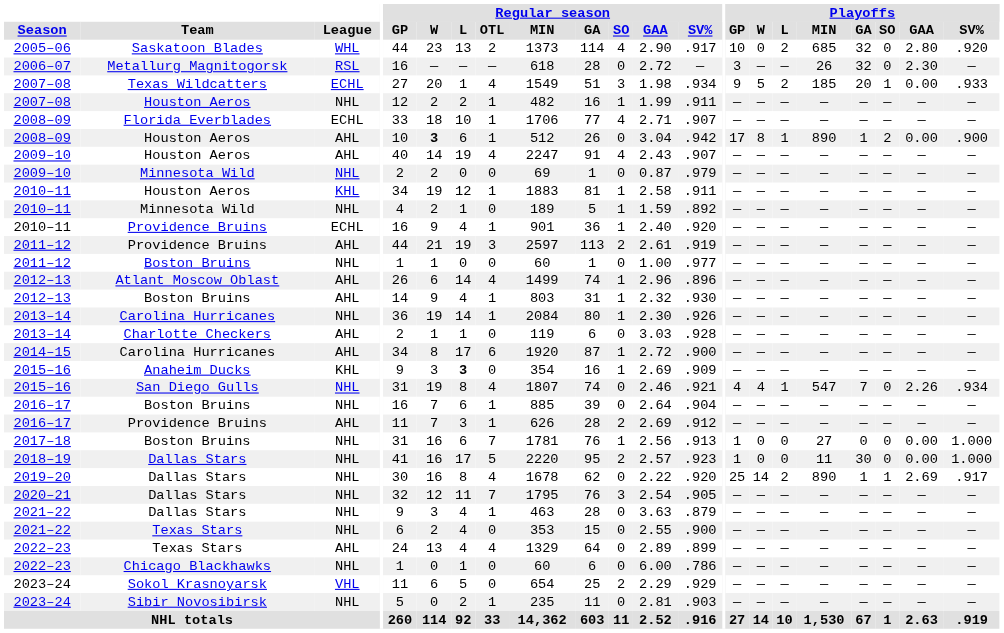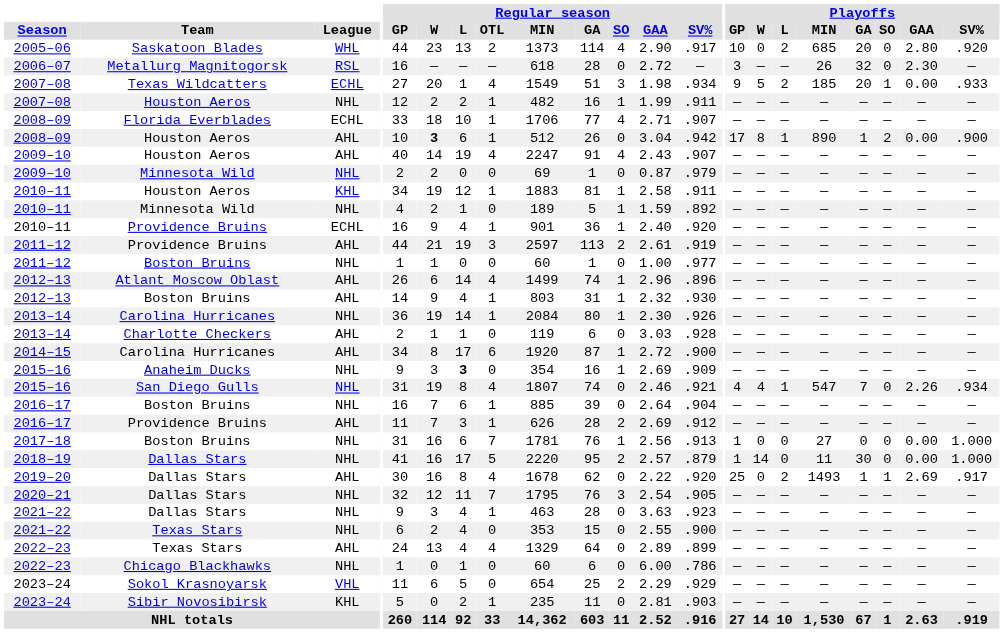 <table border="0" cellpadding="1" cellspacing="0" style="width:75%; text-align:center;">
 <tr bgcolor="#e0e0e0">
 <th colspan="3" bgcolor="#ffffff"></th>
 <th rowspan="99" bgcolor="#ffffff"></th>
 <th colspan="9" bgcolor="#e0e0e0"><a href='#'>Regular season</a></th>
 <th rowspan="99" bgcolor="#ffffff"></th>
 <th colspan="8" bgcolor="#e0e0e0"><a href='#'>Playoffs</a></th>
 </tr>
 <tr bgcolor="#e0e0e0">
 <th><a href='#'>Season</a></th>
 <th>Team</th>
 <th>League</th>
 <th>GP</th>
 <th>W</th>
 <th>L</th>
 <th>OTL</th>
 <th>MIN</th>
 <th>GA</th>
 <th><a href='#'>SO</a></th>
 <th><a href='#'>GAA</a></th>
 <th><a href='#'>SV%</a></th>
 <th>GP</th>
 <th>W</th>
 <th>L</th>
 <th>MIN</th>
 <th>GA</th>
 <th>SO</th>
 <th>GAA</th>
 <th>SV%</th>
 </tr>
 <tr>
 <td><a href='#'>2005–06</a></td>
 <td><a href='#'>Saskatoon Blades</a></td>
 <td><a href='#'>WHL</a></td>
 <td>44</td>
 <td>23</td>
 <td>13</td>
 <td>2</td>
 <td>1373</td>
 <td>114</td>
 <td>4</td>
 <td>2.90</td>
 <td>.917</td>
 <td>10</td>
 <td>0</td>
 <td>2</td>
 <td>685</td>
-<td>32</td>
+<td>20</td>
 <td>0</td>
 <td>2.80</td>
 <td>.920</td>
 </tr>
 <tr bgcolor="#f0f0f0">
 <td><a href='#'>2006–07</a></td>
 <td><a href='#'>Metallurg Magnitogorsk</a></td>
 <td><a href='#'>RSL</a></td>
 <td>16</td>
 <td>—</td>
 <td>—</td>
 <td>—</td>
 <td>618</td>
 <td>28</td>
 <td>0</td>
 <td>2.72</td>
 <td>—</td>
 <td>3</td>
 <td>—</td>
 <td>—</td>
 <td>26</td>
 <td>32</td>
 <td>0</td>
 <td>2.30</td>
 <td>—</td>
 </tr>
 <tr>
 <td><a href='#'>2007–08</a></td>
 <td><a href='#'>Texas Wildcatters</a></td>
 <td><a href='#'>ECHL</a></td>
 <td>27</td>
 <td>20</td>
 <td>1</td>
 <td>4</td>
 <td>1549</td>
 <td>51</td>
 <td>3</td>
 <td>1.98</td>
 <td>.934</td>
 <td>9</td>
 <td>5</td>
 <td>2</td>
 <td>185</td>
 <td>20</td>
 <td>1</td>
 <td>0.00</td>
 <td>.933</td>
 </tr>
 <tr bgcolor="#f0f0f0">
 <td><a href='#'>2007–08</a></td>
 <td><a href='#'>Houston Aeros</a></td>
 <td>NHL</td>
 <td>12</td>
 <td>2</td>
 <td>2</td>
 <td>1</td>
 <td>482</td>
 <td>16</td>
 <td>1</td>
 <td>1.99</td>
 <td>.911</td>
 <td>—</td>
 <td>—</td>
 <td>—</td>
 <td>—</td>
 <td>—</td>
 <td>—</td>
 <td>—</td>
 <td>—</td>
 </tr>
 <tr>
 <td><a href='#'>2008–09</a></td>
 <td><a href='#'>Florida Everblades</a></td>
 <td>ECHL</td>
 <td>33</td>
 <td>18</td>
 <td>10</td>
 <td>1</td>
 <td>1706</td>
 <td>77</td>
 <td>4</td>
 <td>2.71</td>
 <td>.907</td>
 <td>—</td>
 <td>—</td>
 <td>—</td>
 <td>—</td>
 <td>—</td>
 <td>—</td>
 <td>—</td>
 <td>—</td>
 </tr>
 <tr bgcolor="#f0f0f0">
 <td><a href='#'>2008–09</a></td>
 <td>Houston Aeros</td>
 <td>AHL</td>
 <td>10</td>
 <td><strong>3</strong></td>
 <td>6</td>
 <td>1</td>
 <td>512</td>
 <td>26</td>
 <td>0</td>
 <td>3.04</td>
 <td>.942</td>
 <td>17</td>
 <td>8</td>
 <td>1</td>
 <td>890</td>
 <td>1</td>
 <td>2</td>
 <td>0.00</td>
 <td>.900</td>
 </tr>
 <tr>
 <td><a href='#'>2009–10</a></td>
 <td>Houston Aeros</td>
 <td>AHL</td>
 <td>40</td>
 <td>14</td>
 <td>19</td>
 <td>4</td>
 <td>2247</td>
 <td>91</td>
 <td>4</td>
 <td>2.43</td>
 <td>.907</td>
 <td>—</td>
 <td>—</td>
 <td>—</td>
 <td>—</td>
 <td>—</td>
 <td>—</td>
 <td>—</td>
 <td>—</td>
 </tr>
 <tr bgcolor="#f0f0f0">
 <td><a href='#'>2009–10</a></td>
 <td><a href='#'>Minnesota Wild</a></td>
 <td><a href='#'>NHL</a></td>
 <td>2</td>
 <td>2</td>
 <td>0</td>
 <td>0</td>
 <td>69</td>
 <td>1</td>
 <td>0</td>
 <td>0.87</td>
 <td>.979</td>
 <td>—</td>
 <td>—</td>
 <td>—</td>
 <td>—</td>
 <td>—</td>
 <td>—</td>
 <td>—</td>
 <td>—</td>
 </tr>
 <tr>
 <td><a href='#'>2010–11</a></td>
 <td>Houston Aeros</td>
 <td><a href='#'>KHL</a></td>
 <td>34</td>
 <td>19</td>
 <td>12</td>
 <td>1</td>
 <td>1883</td>
 <td>81</td>
 <td>1</td>
 <td>2.58</td>
 <td>.911</td>
 <td>—</td>
 <td>—</td>
 <td>—</td>
 <td>—</td>
 <td>—</td>
 <td>—</td>
 <td>—</td>
 <td>—</td>
 </tr>
 <tr bgcolor="#f0f0f0">
 <td><a href='#'>2010–11</a></td>
 <td>Minnesota Wild</td>
 <td>NHL</td>
 <td>4</td>
 <td>2</td>
 <td>1</td>
 <td>0</td>
 <td>189</td>
 <td>5</td>
 <td>1</td>
 <td>1.59</td>
 <td>.892</td>
 <td>—</td>
 <td>—</td>
 <td>—</td>
 <td>—</td>
 <td>—</td>
 <td>—</td>
 <td>—</td>
 <td>—</td>
 </tr>
 <tr>
 <td>2010–11</td>
 <td><a href='#'>Providence Bruins</a></td>
 <td>ECHL</td>
 <td>16</td>
 <td>9</td>
 <td>4</td>
 <td>1</td>
 <td>901</td>
 <td>36</td>
 <td>1</td>
 <td>2.40</td>
 <td>.920</td>
 <td>—</td>
 <td>—</td>
 <td>—</td>
 <td>—</td>
 <td>—</td>
 <td>—</td>
 <td>—</td>
 <td>—</td>
 </tr>
 <tr bgcolor="#f0f0f0">
 <td><a href='#'>2011–12</a></td>
 <td>Providence Bruins</td>
 <td>AHL</td>
 <td>44</td>
 <td>21</td>
 <td>19</td>
 <td>3</td>
 <td>2597</td>
 <td>113</td>
 <td>2</td>
 <td>2.61</td>
 <td>.919</td>
 <td>—</td>
 <td>—</td>
 <td>—</td>
 <td>—</td>
 <td>—</td>
 <td>—</td>
 <td>—</td>
 <td>—</td>
 </tr>
 <tr>
 <td><a href='#'>2011–12</a></td>
 <td><a href='#'>Boston Bruins</a></td>
 <td>NHL</td>
 <td>1</td>
 <td>1</td>
 <td>0</td>
 <td>0</td>
 <td>60</td>
 <td>1</td>
 <td>0</td>
 <td>1.00</td>
 <td>.977</td>
 <td>—</td>
 <td>—</td>
 <td>—</td>
 <td>—</td>
 <td>—</td>
 <td>—</td>
 <td>—</td>
 <td>—</td>
 </tr>
 <tr bgcolor="#f0f0f0">
 <td><a href='#'>2012–13</a></td>
 <td><a href='#'>Atlant Moscow Oblast</a></td>
 <td>AHL</td>
 <td>26</td>
 <td>6</td>
 <td>14</td>
 <td>4</td>
 <td>1499</td>
 <td>74</td>
 <td>1</td>
 <td>2.96</td>
 <td>.896</td>
 <td>—</td>
 <td>—</td>
 <td>—</td>
 <td>—</td>
 <td>—</td>
 <td>—</td>
 <td>—</td>
 <td>—</td>
 </tr>
 <tr>
 <td><a href='#'>2012–13</a></td>
 <td>Boston Bruins</td>
 <td>AHL</td>
 <td>14</td>
 <td>9</td>
 <td>4</td>
 <td>1</td>
 <td>803</td>
 <td>31</td>
 <td>1</td>
 <td>2.32</td>
 <td>.930</td>
 <td>—</td>
 <td>—</td>
 <td>—</td>
 <td>—</td>
 <td>—</td>
 <td>—</td>
 <td>—</td>
 <td>—</td>
 </tr>
 <tr bgcolor="#f0f0f0">
 <td><a href='#'>2013–14</a></td>
 <td><a href='#'>Carolina Hurricanes</a></td>
 <td>NHL</td>
 <td>36</td>
 <td>19</td>
 <td>14</td>
 <td>1</td>
 <td>2084</td>
 <td>80</td>
 <td>1</td>
 <td>2.30</td>
 <td>.926</td>
 <td>—</td>
 <td>—</td>
 <td>—</td>
 <td>—</td>
 <td>—</td>
 <td>—</td>
 <td>—</td>
 <td>—</td>
 </tr>
 <tr>
 <td><a href='#'>2013–14</a></td>
 <td><a href='#'>Charlotte Checkers</a></td>
 <td>AHL</td>
 <td>2</td>
 <td>1</td>
 <td>1</td>
 <td>0</td>
 <td>119</td>
 <td>6</td>
 <td>0</td>
 <td>3.03</td>
 <td>.928</td>
 <td>—</td>
 <td>—</td>
 <td>—</td>
 <td>—</td>
 <td>—</td>
 <td>—</td>
 <td>—</td>
 <td>—</td>
 </tr>
 <tr bgcolor="#f0f0f0">
 <td><a href='#'>2014–15</a></td>
 <td>Carolina Hurricanes</td>
 <td>AHL</td>
 <td>34</td>
 <td>8</td>
 <td>17</td>
 <td>6</td>
 <td>1920</td>
 <td>87</td>
 <td>1</td>
 <td>2.72</td>
 <td>.900</td>
 <td>—</td>
 <td>—</td>
 <td>—</td>
 <td>—</td>
 <td>—</td>
 <td>—</td>
 <td>—</td>
 <td>—</td>
 </tr>
 <tr>
 <td><a href='#'>2015–16</a></td>
 <td><a href='#'>Anaheim Ducks</a></td>
-<td>KHL</td>
+<td>NHL</td>
 <td>9</td>
 <td>3</td>
 <td><strong>3</strong></td>
 <td>0</td>
 <td>354</td>
 <td>16</td>
 <td>1</td>
 <td>2.69</td>
 <td>.909</td>
 <td>—</td>
 <td>—</td>
 <td>—</td>
 <td>—</td>
 <td>—</td>
 <td>—</td>
 <td>—</td>
 <td>—</td>
 </tr>
 <tr bgcolor="#f0f0f0">
 <td><a href='#'>2015–16</a></td>
 <td><a href='#'>San Diego Gulls</a></td>
 <td><a href='#'>NHL</a></td>
 <td>31</td>
 <td>19</td>
 <td>8</td>
 <td>4</td>
 <td>1807</td>
 <td>74</td>
 <td>0</td>
 <td>2.46</td>
 <td>.921</td>
 <td>4</td>
 <td>4</td>
 <td>1</td>
 <td>547</td>
 <td>7</td>
 <td>0</td>
 <td>2.26</td>
 <td>.934</td>
 </tr>
 <tr>
 <td><a href='#'>2016–17</a></td>
 <td>Boston Bruins</td>
 <td>NHL</td>
 <td>16</td>
 <td>7</td>
 <td>6</td>
 <td>1</td>
 <td>885</td>
 <td>39</td>
 <td>0</td>
 <td>2.64</td>
 <td>.904</td>
 <td>—</td>
 <td>—</td>
 <td>—</td>
 <td>—</td>
 <td>—</td>
 <td>—</td>
 <td>—</td>
 <td>—</td>
 </tr>
 <tr bgcolor="#f0f0f0">
 <td><a href='#'>2016–17</a></td>
 <td>Providence Bruins</td>
 <td>AHL</td>
 <td>11</td>
 <td>7</td>
 <td>3</td>
 <td>1</td>
 <td>626</td>
 <td>28</td>
 <td>2</td>
 <td>2.69</td>
 <td>.912</td>
 <td>—</td>
 <td>—</td>
 <td>—</td>
 <td>—</td>
 <td>—</td>
 <td>—</td>
 <td>—</td>
 <td>—</td>
 </tr>
 <tr>
 <td><a href='#'>2017–18</a></td>
 <td>Boston Bruins</td>
 <td>NHL</td>
 <td>31</td>
 <td>16</td>
 <td>6</td>
 <td>7</td>
 <td>1781</td>
 <td>76</td>
 <td>1</td>
 <td>2.56</td>
 <td>.913</td>
 <td>1</td>
 <td>0</td>
 <td>0</td>
 <td>27</td>
 <td>0</td>
 <td>0</td>
 <td>0.00</td>
 <td>1.000</td>
 </tr>
 <tr bgcolor="f0f0f0">
 <td><a href='#'>2018–19</a></td>
 <td><a href='#'>Dallas Stars</a></td>
 <td>NHL</td>
 <td>41</td>
 <td>16</td>
 <td>17</td>
 <td>5</td>
 <td>2220</td>
 <td>95</td>
 <td>2</td>
 <td>2.57</td>
-<td>.923</td>
+<td>.879</td>
 <td>1</td>
-<td>0</td>
+<td>14</td>
 <td>0</td>
 <td>11</td>
 <td>30</td>
 <td>0</td>
 <td>0.00</td>
 <td>1.000</td>
 </tr>
 <tr>
 <td><a href='#'>2019–20</a></td>
 <td>Dallas Stars</td>
-<td>NHL</td>
+<td>AHL</td>
 <td>30</td>
 <td>16</td>
 <td>8</td>
 <td>4</td>
 <td>1678</td>
 <td>62</td>
 <td>0</td>
 <td>2.22</td>
 <td>.920</td>
 <td>25</td>
-<td>14</td>
+<td>0</td>
 <td>2</td>
-<td>890</td>
+<td>1493</td>
 <td>1</td>
 <td>1</td>
 <td>2.69</td>
 <td>.917</td>
 </tr>
 <tr bgcolor="#f0f0f0">
 <td><a href='#'>2020–21</a></td>
 <td>Dallas Stars</td>
 <td>NHL</td>
 <td>32</td>
 <td>12</td>
 <td>11</td>
 <td>7</td>
 <td>1795</td>
 <td>76</td>
 <td>3</td>
 <td>2.54</td>
 <td>.905</td>
 <td>—</td>
 <td>—</td>
 <td>—</td>
 <td>—</td>
 <td>—</td>
 <td>—</td>
 <td>—</td>
 <td>—</td>
 </tr>
 <tr>
 <td><a href='#'>2021–22</a></td>
 <td>Dallas Stars</td>
 <td>NHL</td>
 <td>9</td>
 <td>3</td>
 <td>4</td>
 <td>1</td>
 <td>463</td>
 <td>28</td>
 <td>0</td>
 <td>3.63</td>
-<td>.879</td>
+<td>.923</td>
 <td>—</td>
 <td>—</td>
 <td>—</td>
 <td>—</td>
 <td>—</td>
 <td>—</td>
 <td>—</td>
 <td>—</td>
 </tr>
 <tr bgcolor="#f0f0f0">
 <td><a href='#'>2021–22</a></td>
 <td><a href='#'>Texas Stars</a></td>
 <td>NHL</td>
 <td>6</td>
 <td>2</td>
 <td>4</td>
 <td>0</td>
 <td>353</td>
 <td>15</td>
 <td>0</td>
 <td>2.55</td>
 <td>.900</td>
 <td>—</td>
 <td>—</td>
 <td>—</td>
 <td>—</td>
 <td>—</td>
 <td>—</td>
 <td>—</td>
 <td>—</td>
 </tr>
 <tr>
 <td><a href='#'>2022–23</a></td>
 <td>Texas Stars</td>
 <td>AHL</td>
 <td>24</td>
 <td>13</td>
 <td>4</td>
 <td>4</td>
 <td>1329</td>
 <td>64</td>
 <td>0</td>
 <td>2.89</td>
 <td>.899</td>
 <td>—</td>
 <td>—</td>
 <td>—</td>
 <td>—</td>
 <td>—</td>
 <td>—</td>
 <td>—</td>
 <td>—</td>
 </tr>
 <tr bgcolor="#f0f0f0">
 <td><a href='#'>2022–23</a></td>
 <td><a href='#'>Chicago Blackhawks</a></td>
 <td>NHL</td>
 <td>1</td>
 <td>0</td>
 <td>1</td>
 <td>0</td>
 <td>60</td>
 <td>6</td>
 <td>0</td>
 <td>6.00</td>
 <td>.786</td>
 <td>—</td>
 <td>—</td>
 <td>—</td>
 <td>—</td>
 <td>—</td>
 <td>—</td>
 <td>—</td>
 <td>—</td>
 </tr>
 <tr>
 <td>2023–24</td>
 <td><a href='#'>Sokol Krasnoyarsk</a></td>
 <td><a href='#'>VHL</a></td>
 <td>11</td>
 <td>6</td>
 <td>5</td>
 <td>0</td>
 <td>654</td>
 <td>25</td>
 <td>2</td>
 <td>2.29</td>
 <td>.929</td>
 <td>—</td>
 <td>—</td>
 <td>—</td>
 <td>—</td>
 <td>—</td>
 <td>—</td>
 <td>—</td>
 <td>—</td>
 </tr>
 <tr bgcolor="#f0f0f0">
 <td><a href='#'>2023–24</a></td>
 <td><a href='#'>Sibir Novosibirsk</a></td>
-<td>NHL</td>
+<td>KHL</td>
 <td>5</td>
 <td>0</td>
 <td>2</td>
 <td>1</td>
 <td>235</td>
 <td>11</td>
 <td>0</td>
 <td>2.81</td>
 <td>.903</td>
 <td>—</td>
 <td>—</td>
 <td>—</td>
 <td>—</td>
 <td>—</td>
 <td>—</td>
 <td>—</td>
 <td>—</td>
 </tr>
 <tr bgcolor="#e0e0e0">
 <th colspan=3>NHL totals</th>
 <th>260</th>
 <th>114</th>
 <th>92</th>
 <th>33</th>
 <th>14,362</th>
 <th>603</th>
 <th>11</th>
 <th>2.52</th>
 <th>.916</th>
 <th>27</th>
 <th>14</th>
 <th>10</th>
 <th>1,530</th>
 <th>67</th>
 <th>1</th>
 <th>2.63</th>
 <th>.919</th>
 </tr>
 </table>
